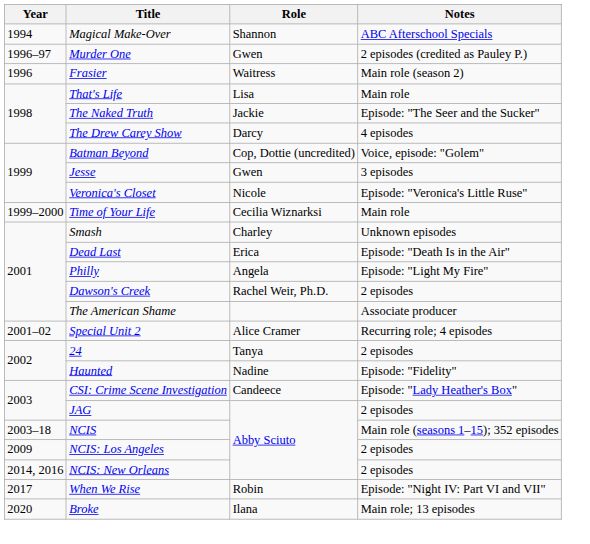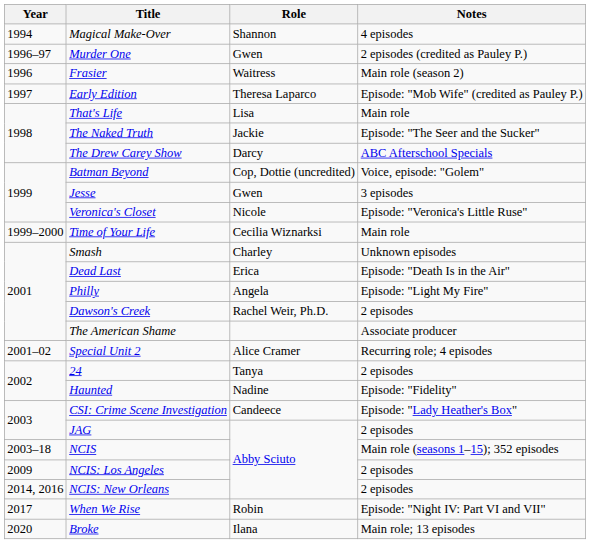 <table class="wikitable sortable">
 <tr>
 <th>Year</th>
 <th>Title</th>
 <th>Role</th>
 <th class="unsortable">Notes</th>
 </tr>
 <tr>
 <td>1994</td>
 <td><em>Magical Make-Over</em></td>
 <td>Shannon</td>
-<td><a href='#'>ABC Afterschool Specials</a></td>
+<td>4 episodes</td>
 </tr>
 <tr>
 <td>1996–97</td>
 <td><em><a href='#'>Murder One</a></em></td>
 <td>Gwen</td>
 <td>2 episodes (credited as Pauley P.)</td>
 </tr>
 <tr>
 <td>1996</td>
 <td><em><a href='#'>Frasier</a></em></td>
 <td>Waitress</td>
 <td>Main role (season 2)</td>
+</tr>
+<tr>
+<td>1997</td>
+<td><em><a href='#'>Early Edition</a></em></td>
+<td>Theresa Laparco</td>
+<td>Episode: "Mob Wife" (credited as Pauley P.)</td>
 </tr>
 <tr>
 <td rowspan="3">1998</td>
 <td><em><a href='#'>That's Life</a></em></td>
 <td>Lisa</td>
 <td>Main role</td>
 </tr>
 <tr>
 <td><em><a href='#'>The Naked Truth</a></em></td>
 <td>Jackie</td>
 <td>Episode: "The Seer and the Sucker"</td>
 </tr>
 <tr>
 <td><em><a href='#'>The Drew Carey Show</a></em></td>
 <td>Darcy</td>
-<td>4 episodes</td>
+<td><a href='#'>ABC Afterschool Specials</a></td>
 </tr>
 <tr>
 <td rowspan="3">1999</td>
 <td><em><a href='#'>Batman Beyond</a></em></td>
 <td>Cop, Dottie (uncredited)</td>
 <td>Voice, episode: "Golem"</td>
 </tr>
 <tr>
 <td><em><a href='#'>Jesse</a></em></td>
 <td>Gwen</td>
 <td>3 episodes</td>
 </tr>
 <tr>
 <td><em><a href='#'>Veronica's Closet</a></em></td>
 <td>Nicole</td>
 <td>Episode: "Veronica's Little Ruse"</td>
 </tr>
 <tr>
 <td>1999–2000</td>
 <td><em><a href='#'>Time of Your Life</a></em></td>
 <td>Cecilia Wiznarksi</td>
 <td>Main role</td>
 </tr>
 <tr>
 <td rowspan=5>2001</td>
 <td><em>Smash</em></td>
 <td>Charley</td>
 <td>Unknown episodes</td>
 </tr>
 <tr>
 <td><em><a href='#'>Dead Last</a></em></td>
 <td>Erica</td>
 <td>Episode: "Death Is in the Air"</td>
 </tr>
 <tr>
 <td><em><a href='#'>Philly</a></em></td>
 <td>Angela</td>
 <td>Episode: "Light My Fire"</td>
 </tr>
 <tr>
 <td><em><a href='#'>Dawson's Creek</a></em></td>
 <td>Rachel Weir, Ph.D.</td>
 <td>2 episodes</td>
 </tr>
 <tr>
 <td><em>The American Shame</em></td>
 <td></td>
 <td>Associate producer</td>
 </tr>
 <tr>
 <td>2001–02</td>
 <td><em><a href='#'>Special Unit 2</a></em></td>
 <td>Alice Cramer</td>
 <td>Recurring role; 4 episodes</td>
 </tr>
 <tr>
 <td rowspan=2>2002</td>
 <td><em><a href='#'>24</a></em></td>
 <td>Tanya</td>
 <td>2 episodes</td>
 </tr>
 <tr>
 <td><em><a href='#'>Haunted</a></em></td>
 <td>Nadine</td>
 <td>Episode: "Fidelity"</td>
 </tr>
 <tr>
 <td rowspan=2>2003</td>
 <td><em><a href='#'>CSI: Crime Scene Investigation</a></em></td>
 <td>Candeece</td>
 <td>Episode: "<a href='#'>Lady Heather's Box</a>"</td>
 </tr>
 <tr>
 <td><em><a href='#'>JAG</a></em></td>
 <td rowspan=4><a href='#'>Abby Sciuto</a></td>
 <td>2 episodes</td>
 </tr>
 <tr>
 <td>2003–18</td>
 <td><em><a href='#'>NCIS</a></em></td>
 <td>Main role (<a href='#'>seasons 1</a>–<a href='#'>15</a>); 352 episodes</td>
 </tr>
 <tr>
 <td>2009</td>
 <td><em><a href='#'>NCIS: Los Angeles</a></em></td>
 <td>2 episodes</td>
 </tr>
 <tr>
 <td>2014, 2016</td>
 <td><em><a href='#'>NCIS: New Orleans</a></em></td>
 <td>2 episodes</td>
 </tr>
 <tr>
 <td>2017</td>
 <td><em><a href='#'>When We Rise</a></em></td>
 <td>Robin</td>
 <td>Episode: "Night IV: Part VI and VII"</td>
 </tr>
 <tr>
 <td>2020</td>
 <td><em><a href='#'>Broke</a></em></td>
 <td>Ilana</td>
 <td>Main role; 13 episodes</td>
 </tr>
 </table>
